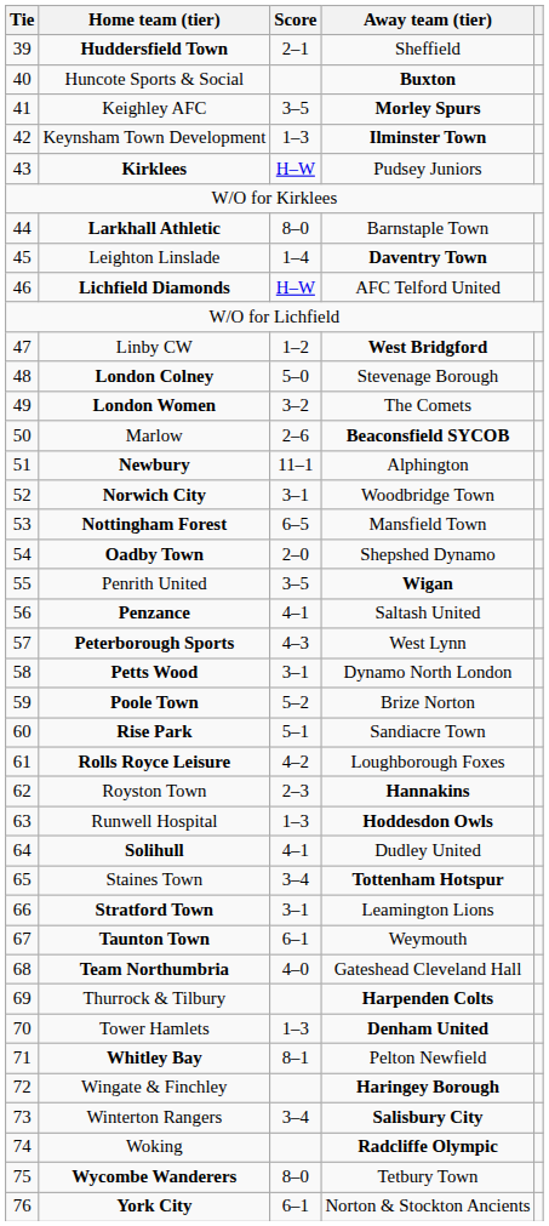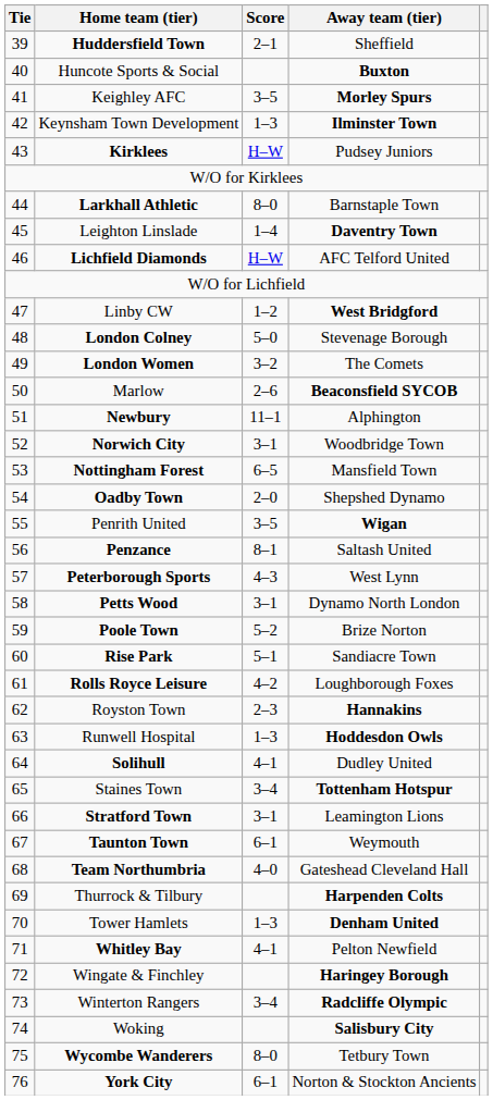 <table class="wikitable" style="text-align:center; font-size:85%">
 <tr>
 <th>Tie</th>
 <th>Home team (tier)</th>
 <th>Score</th>
 <th>Away team (tier)</th>
 <th></th>
 </tr>
 <tr>
 <td align="center">39</td>
 <td><strong>Huddersfield Town</strong></td>
 <td align="center">2–1</td>
 <td>Sheffield</td>
 <td></td>
 </tr>
 <tr>
 <td align="center">40</td>
 <td>Huncote Sports & Social</td>
 <td align="center"></td>
 <td><strong>Buxton</strong></td>
 <td></td>
 </tr>
 <tr>
 <td align="center">41</td>
 <td>Keighley AFC</td>
 <td align="center">3–5 </td>
 <td><strong>Morley Spurs</strong></td>
 <td></td>
 </tr>
 <tr>
 <td align="center">42</td>
 <td>Keynsham Town Development</td>
 <td align="center">1–3</td>
 <td><strong>Ilminster Town</strong></td>
 <td></td>
 </tr>
 <tr>
 <td align="center">43</td>
 <td><strong>Kirklees</strong></td>
 <td align="center"><a href='#'>H–W</a></td>
 <td>Pudsey Juniors</td>
 <td></td>
 </tr>
 <tr>
 <td colspan="5" align="center">W/O for Kirklees</td>
 </tr>
 <tr>
 <td align="center">44</td>
 <td><strong>Larkhall Athletic</strong></td>
 <td align="center">8–0</td>
 <td>Barnstaple Town</td>
 <td></td>
 </tr>
 <tr>
 <td align="center">45</td>
 <td>Leighton Linslade</td>
 <td align="center">1–4</td>
 <td><strong>Daventry Town</strong></td>
 <td></td>
 </tr>
 <tr>
 <td align="center">46</td>
 <td><strong>Lichfield Diamonds</strong></td>
 <td align="center"><a href='#'>H–W</a></td>
 <td>AFC Telford United</td>
 <td></td>
 </tr>
 <tr>
 <td colspan="5" align="center">W/O for Lichfield</td>
 </tr>
 <tr>
 <td align="center">47</td>
 <td>Linby CW</td>
 <td align="center">1–2</td>
 <td><strong>West Bridgford</strong></td>
 <td></td>
 </tr>
 <tr>
 <td align="center">48</td>
 <td><strong>London Colney</strong></td>
 <td align="center">5–0</td>
 <td>Stevenage Borough</td>
 <td></td>
 </tr>
 <tr>
 <td align="center">49</td>
 <td><strong>London Women</strong></td>
 <td align="center">3–2</td>
 <td>The Comets</td>
 <td></td>
 </tr>
 <tr>
 <td align="center">50</td>
 <td>Marlow</td>
 <td align="center">2–6</td>
 <td><strong>Beaconsfield SYCOB</strong></td>
 <td></td>
 </tr>
 <tr>
 <td align="center">51</td>
 <td><strong>Newbury</strong></td>
 <td align="center">11–1</td>
 <td>Alphington</td>
 <td></td>
 </tr>
 <tr>
 <td align="center">52</td>
 <td><strong>Norwich City</strong></td>
 <td align="center">3–1</td>
 <td>Woodbridge Town</td>
 <td></td>
 </tr>
 <tr>
 <td align="center">53</td>
 <td><strong>Nottingham Forest</strong></td>
 <td align="center">6–5</td>
 <td>Mansfield Town</td>
 <td></td>
 </tr>
 <tr>
 <td align="center">54</td>
 <td><strong>Oadby Town</strong></td>
 <td align="center">2–0</td>
 <td>Shepshed Dynamo</td>
 <td></td>
 </tr>
 <tr>
 <td align="center">55</td>
 <td>Penrith United</td>
 <td align="center">3–5 </td>
 <td><strong>Wigan</strong></td>
 <td></td>
 </tr>
 <tr>
 <td align="center">56</td>
 <td><strong>Penzance</strong></td>
-<td align="center">4–1</td>
+<td align="center">8–1</td>
 <td>Saltash United</td>
 <td></td>
 </tr>
 <tr>
 <td align="center">57</td>
 <td><strong>Peterborough Sports</strong></td>
 <td align="center">4–3</td>
 <td>West Lynn</td>
 <td></td>
 </tr>
 <tr>
 <td align="center">58</td>
 <td><strong>Petts Wood</strong></td>
 <td align="center">3–1</td>
 <td>Dynamo North London</td>
 <td></td>
 </tr>
 <tr>
 <td align="center">59</td>
 <td><strong>Poole Town</strong></td>
 <td align="center">5–2</td>
 <td>Brize Norton</td>
 <td></td>
 </tr>
 <tr>
 <td align="center">60</td>
 <td><strong>Rise Park</strong></td>
 <td align="center">5–1</td>
 <td>Sandiacre Town</td>
 <td></td>
 </tr>
 <tr>
 <td align="center">61</td>
 <td><strong>Rolls Royce Leisure</strong></td>
 <td align="center">4–2</td>
 <td>Loughborough Foxes</td>
 <td></td>
 </tr>
 <tr>
 <td align="center">62</td>
 <td>Royston Town</td>
 <td align="center">2–3</td>
 <td><strong>Hannakins</strong></td>
 <td></td>
 </tr>
 <tr>
 <td align="center">63</td>
 <td>Runwell Hospital</td>
 <td align="center">1–3</td>
 <td><strong>Hoddesdon Owls</strong></td>
 <td></td>
 </tr>
 <tr>
 <td align="center">64</td>
 <td><strong>Solihull</strong></td>
 <td align="center">4–1</td>
 <td>Dudley United</td>
 <td></td>
 </tr>
 <tr>
 <td align="center">65</td>
 <td>Staines Town</td>
 <td align="center">3–4</td>
 <td><strong>Tottenham Hotspur</strong></td>
 <td></td>
 </tr>
 <tr>
 <td align="center">66</td>
 <td><strong>Stratford Town</strong></td>
 <td align="center">3–1</td>
 <td>Leamington Lions</td>
 <td></td>
 </tr>
 <tr>
 <td align="center">67</td>
 <td><strong>Taunton Town</strong></td>
 <td align="center">6–1</td>
 <td>Weymouth</td>
 <td></td>
 </tr>
 <tr>
 <td align="center">68</td>
 <td><strong>Team Northumbria</strong></td>
 <td align="center">4–0</td>
 <td>Gateshead Cleveland Hall</td>
 <td></td>
 </tr>
 <tr>
 <td align="center">69</td>
 <td>Thurrock & Tilbury</td>
 <td align="center"></td>
 <td><strong>Harpenden Colts</strong></td>
 <td></td>
 </tr>
 <tr>
 <td align="center">70</td>
 <td>Tower Hamlets</td>
 <td align="center">1–3</td>
 <td><strong>Denham United</strong></td>
 <td></td>
 </tr>
 <tr>
 <td align="center">71</td>
 <td><strong>Whitley Bay</strong></td>
-<td align="center">8–1</td>
+<td align="center">4–1</td>
 <td>Pelton Newfield</td>
 <td></td>
 </tr>
 <tr>
 <td align="center">72</td>
 <td>Wingate & Finchley</td>
 <td align="center"></td>
 <td><strong>Haringey Borough</strong></td>
 <td></td>
 </tr>
 <tr>
 <td align="center">73</td>
 <td>Winterton Rangers</td>
 <td align="center">3–4</td>
-<td><strong>Salisbury City</strong></td>
+<td><strong>Radcliffe Olympic</strong></td>
 <td></td>
 </tr>
 <tr>
 <td align="center">74</td>
 <td>Woking</td>
 <td align="center"></td>
-<td><strong>Radcliffe Olympic</strong></td>
+<td><strong>Salisbury City</strong></td>
 <td></td>
 </tr>
 <tr>
 <td align="center">75</td>
 <td><strong>Wycombe Wanderers</strong></td>
 <td align="center">8–0</td>
 <td>Tetbury Town</td>
 <td></td>
 </tr>
 <tr>
 <td align="center">76</td>
 <td><strong>York City</strong></td>
 <td align="center">6–1</td>
 <td>Norton & Stockton Ancients</td>
 <td></td>
 </tr>
 </table>
